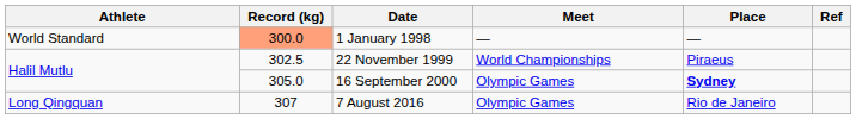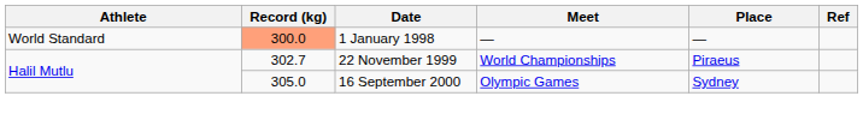 <table class="wikitable" style="font-size:90%; width: 70%;">
 <tr>
 <th width=20%>Athlete</th>
 <th width=8%>Record (kg)</th>
 <th width=12%>Date</th>
 <th width=18%>Meet</th>
 <th width=11%>Place</th>
 <th width=3%>Ref</th>
 </tr>
 <tr>
 <td>World Standard</td>
 <td align="center" style="background: lightsalmon;">300.0</td>
 <td>1 January 1998</td>
 <td>—</td>
 <td>—</td>
 <td></td>
 </tr>
 <tr>
 <td rowspan=2> <a href='#'>Halil Mutlu</a></td>
-<td align="center">302.5</td>
+<td align="center">302.7</td>
 <td>22 November 1999</td>
 <td><a href='#'>World Championships</a></td>
 <td><a href='#'>Piraeus</a></td>
 <td></td>
 </tr>
 <tr>
 <td align="center">305.0</td>
 <td>16 September 2000</td>
 <td><a href='#'>Olympic Games</a></td>
-<td><strong><a href='#'>Sydney</a></strong></td>
-<td></td>
-</tr>
-<tr>
-<td> <a href='#'>Long Qingquan</a></td>
-<td align="center">307</td>
-<td>7 August 2016</td>
-<td><a href='#'>Olympic Games</a></td>
-<td><a href='#'>Rio de Janeiro</a></td>
+<td><a href='#'>Sydney</a></td>
 <td></td>
 </tr>
 </table>
